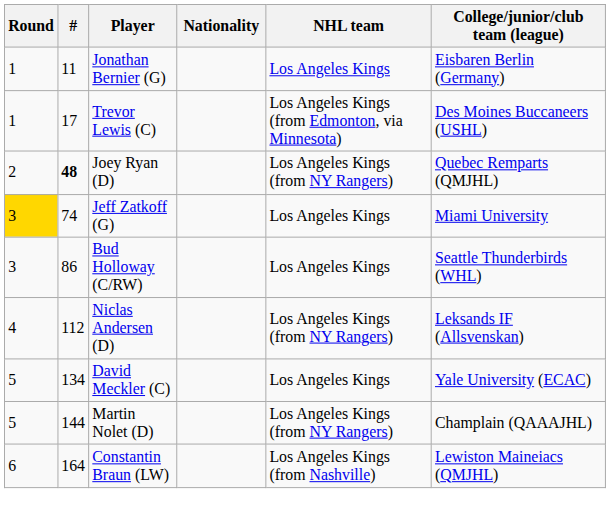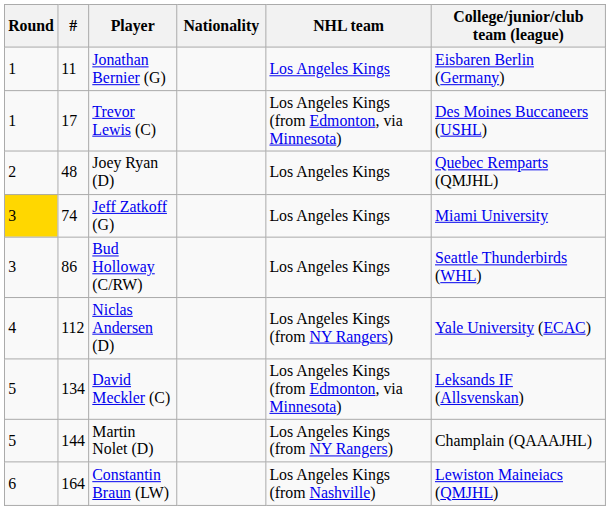 <table class="wikitable">
 <tr>
 <th bgcolor="#DDDDFF" width="5.0%">Round</th>
 <th bgcolor="#DDDDFF" width="5.0%">#</th>
 <th bgcolor="#DDDDFF" width="15.0%">Player</th>
 <th bgcolor="#DDDDFF" width="15.0%">Nationality</th>
 <th bgcolor="#DDDDFF" width="30.0%">NHL team</th>
 <th bgcolor="#DDDDFF" width="100.0%">College/junior/club team (league)</th>
 </tr>
 <tr>
 <td>1</td>
 <td>11</td>
 <td><a href='#'>Jonathan Bernier</a>  (G)</td>
 <td></td>
 <td><a href='#'>Los Angeles Kings</a></td>
 <td><a href='#'>Eisbaren Berlin</a> (<a href='#'>Germany</a>)</td>
 </tr>
 <tr>
 <td>1</td>
 <td>17</td>
 <td><a href='#'>Trevor Lewis</a>  (C)</td>
 <td></td>
 <td>Los Angeles Kings (from <a href='#'>Edmonton</a>, via <a href='#'>Minnesota</a>)</td>
 <td><a href='#'>Des Moines Buccaneers</a> (<a href='#'>USHL</a>)</td>
 </tr>
 <tr>
 <td>2</td>
-<td><strong>48</strong></td>
+<td>48</td>
 <td>Joey Ryan  (D)</td>
 <td></td>
-<td>Los Angeles Kings (from <a href='#'>NY Rangers</a>)</td>
+<td>Los Angeles Kings</td>
 <td><a href='#'>Quebec Remparts</a> (QMJHL)</td>
 </tr>
 <tr>
 <td style="background: gold;">3</td>
 <td>74</td>
 <td><a href='#'>Jeff Zatkoff</a>  (G)</td>
 <td></td>
 <td>Los Angeles Kings</td>
 <td><a href='#'>Miami University</a></td>
 </tr>
 <tr>
 <td>3</td>
 <td>86</td>
 <td><a href='#'>Bud Holloway</a>  (C/RW)</td>
 <td></td>
 <td>Los Angeles Kings</td>
 <td><a href='#'>Seattle Thunderbirds</a> (<a href='#'>WHL</a>)</td>
 </tr>
 <tr>
 <td>4</td>
 <td>112</td>
 <td><a href='#'>Niclas Andersen</a>  (D)</td>
 <td></td>
 <td>Los Angeles Kings (from <a href='#'>NY Rangers</a>)</td>
-<td><a href='#'>Leksands IF</a> (<a href='#'>Allsvenskan</a>)</td>
+<td><a href='#'>Yale University</a> (<a href='#'>ECAC</a>)</td>
 </tr>
 <tr>
 <td>5</td>
 <td>134</td>
 <td><a href='#'>David Meckler</a>  (C)</td>
 <td></td>
-<td>Los Angeles Kings</td>
-<td><a href='#'>Yale University</a> (<a href='#'>ECAC</a>)</td>
+<td>Los Angeles Kings (from <a href='#'>Edmonton</a>, via <a href='#'>Minnesota</a>)</td>
+<td><a href='#'>Leksands IF</a> (<a href='#'>Allsvenskan</a>)</td>
 </tr>
 <tr>
 <td>5</td>
 <td>144</td>
 <td>Martin Nolet  (D)</td>
 <td></td>
 <td>Los Angeles Kings (from <a href='#'>NY Rangers</a>)</td>
 <td>Champlain (QAAAJHL)</td>
 </tr>
 <tr>
 <td>6</td>
 <td>164</td>
 <td><a href='#'>Constantin Braun</a>  (LW)</td>
 <td></td>
 <td>Los Angeles Kings (from <a href='#'>Nashville</a>)</td>
 <td><a href='#'>Lewiston Maineiacs</a>  (<a href='#'>QMJHL</a>)</td>
 </tr>
 </table>
